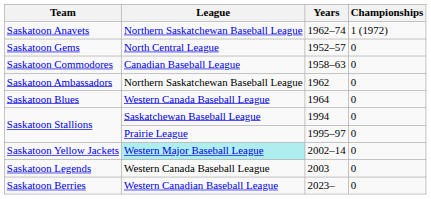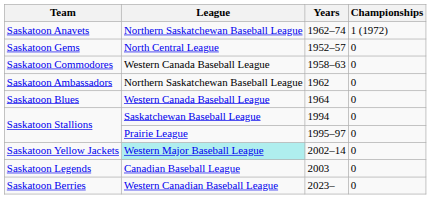 <table class="wikitable">
 <tr>
 <th><strong>Team</strong></th>
 <th><strong>League</strong></th>
 <th><strong>Years</strong></th>
 <th><strong>Championships</strong></th>
 </tr>
 <tr>
 <td><a href='#'>Saskatoon Anavets</a></td>
 <td><a href='#'>Northern Saskatchewan Baseball League</a></td>
 <td>1962–74</td>
 <td>1 (1972)</td>
 </tr>
 <tr>
 <td><a href='#'>Saskatoon Gems</a></td>
 <td><a href='#'>North Central League</a></td>
 <td>1952–57</td>
 <td>0</td>
 </tr>
 <tr>
 <td><a href='#'>Saskatoon Commodores</a></td>
-<td><a href='#'>Canadian Baseball League</a></td>
+<td>Western Canada Baseball League</td>
 <td>1958–63</td>
 <td>0</td>
 </tr>
 <tr>
 <td><a href='#'>Saskatoon Ambassadors</a></td>
 <td>Northern Saskatchewan Baseball League</td>
 <td>1962</td>
 <td>0</td>
 </tr>
 <tr>
 <td><a href='#'>Saskatoon Blues</a></td>
 <td><a href='#'>Western Canada Baseball League</a></td>
 <td>1964</td>
 <td>0</td>
 </tr>
 <tr>
 <td rowspan="2"><a href='#'>Saskatoon Stallions</a></td>
 <td><a href='#'>Saskatchewan Baseball League</a></td>
 <td>1994</td>
 <td>0</td>
 </tr>
 <tr>
 <td><a href='#'>Prairie League</a></td>
 <td>1995–97</td>
 <td>0</td>
 </tr>
 <tr>
 <td><a href='#'>Saskatoon Yellow Jackets</a></td>
 <td style="background: paleturquoise;"><a href='#'>Western Major Baseball League</a></td>
 <td>2002–14</td>
 <td>0</td>
 </tr>
 <tr>
 <td><a href='#'>Saskatoon Legends</a></td>
-<td>Western Canada Baseball League</td>
+<td><a href='#'>Canadian Baseball League</a></td>
 <td>2003</td>
 <td>0</td>
 </tr>
 <tr>
 <td><a href='#'>Saskatoon Berries</a></td>
 <td><a href='#'>Western Canadian Baseball League</a></td>
 <td>2023–</td>
 <td>0</td>
 </tr>
 </table>
